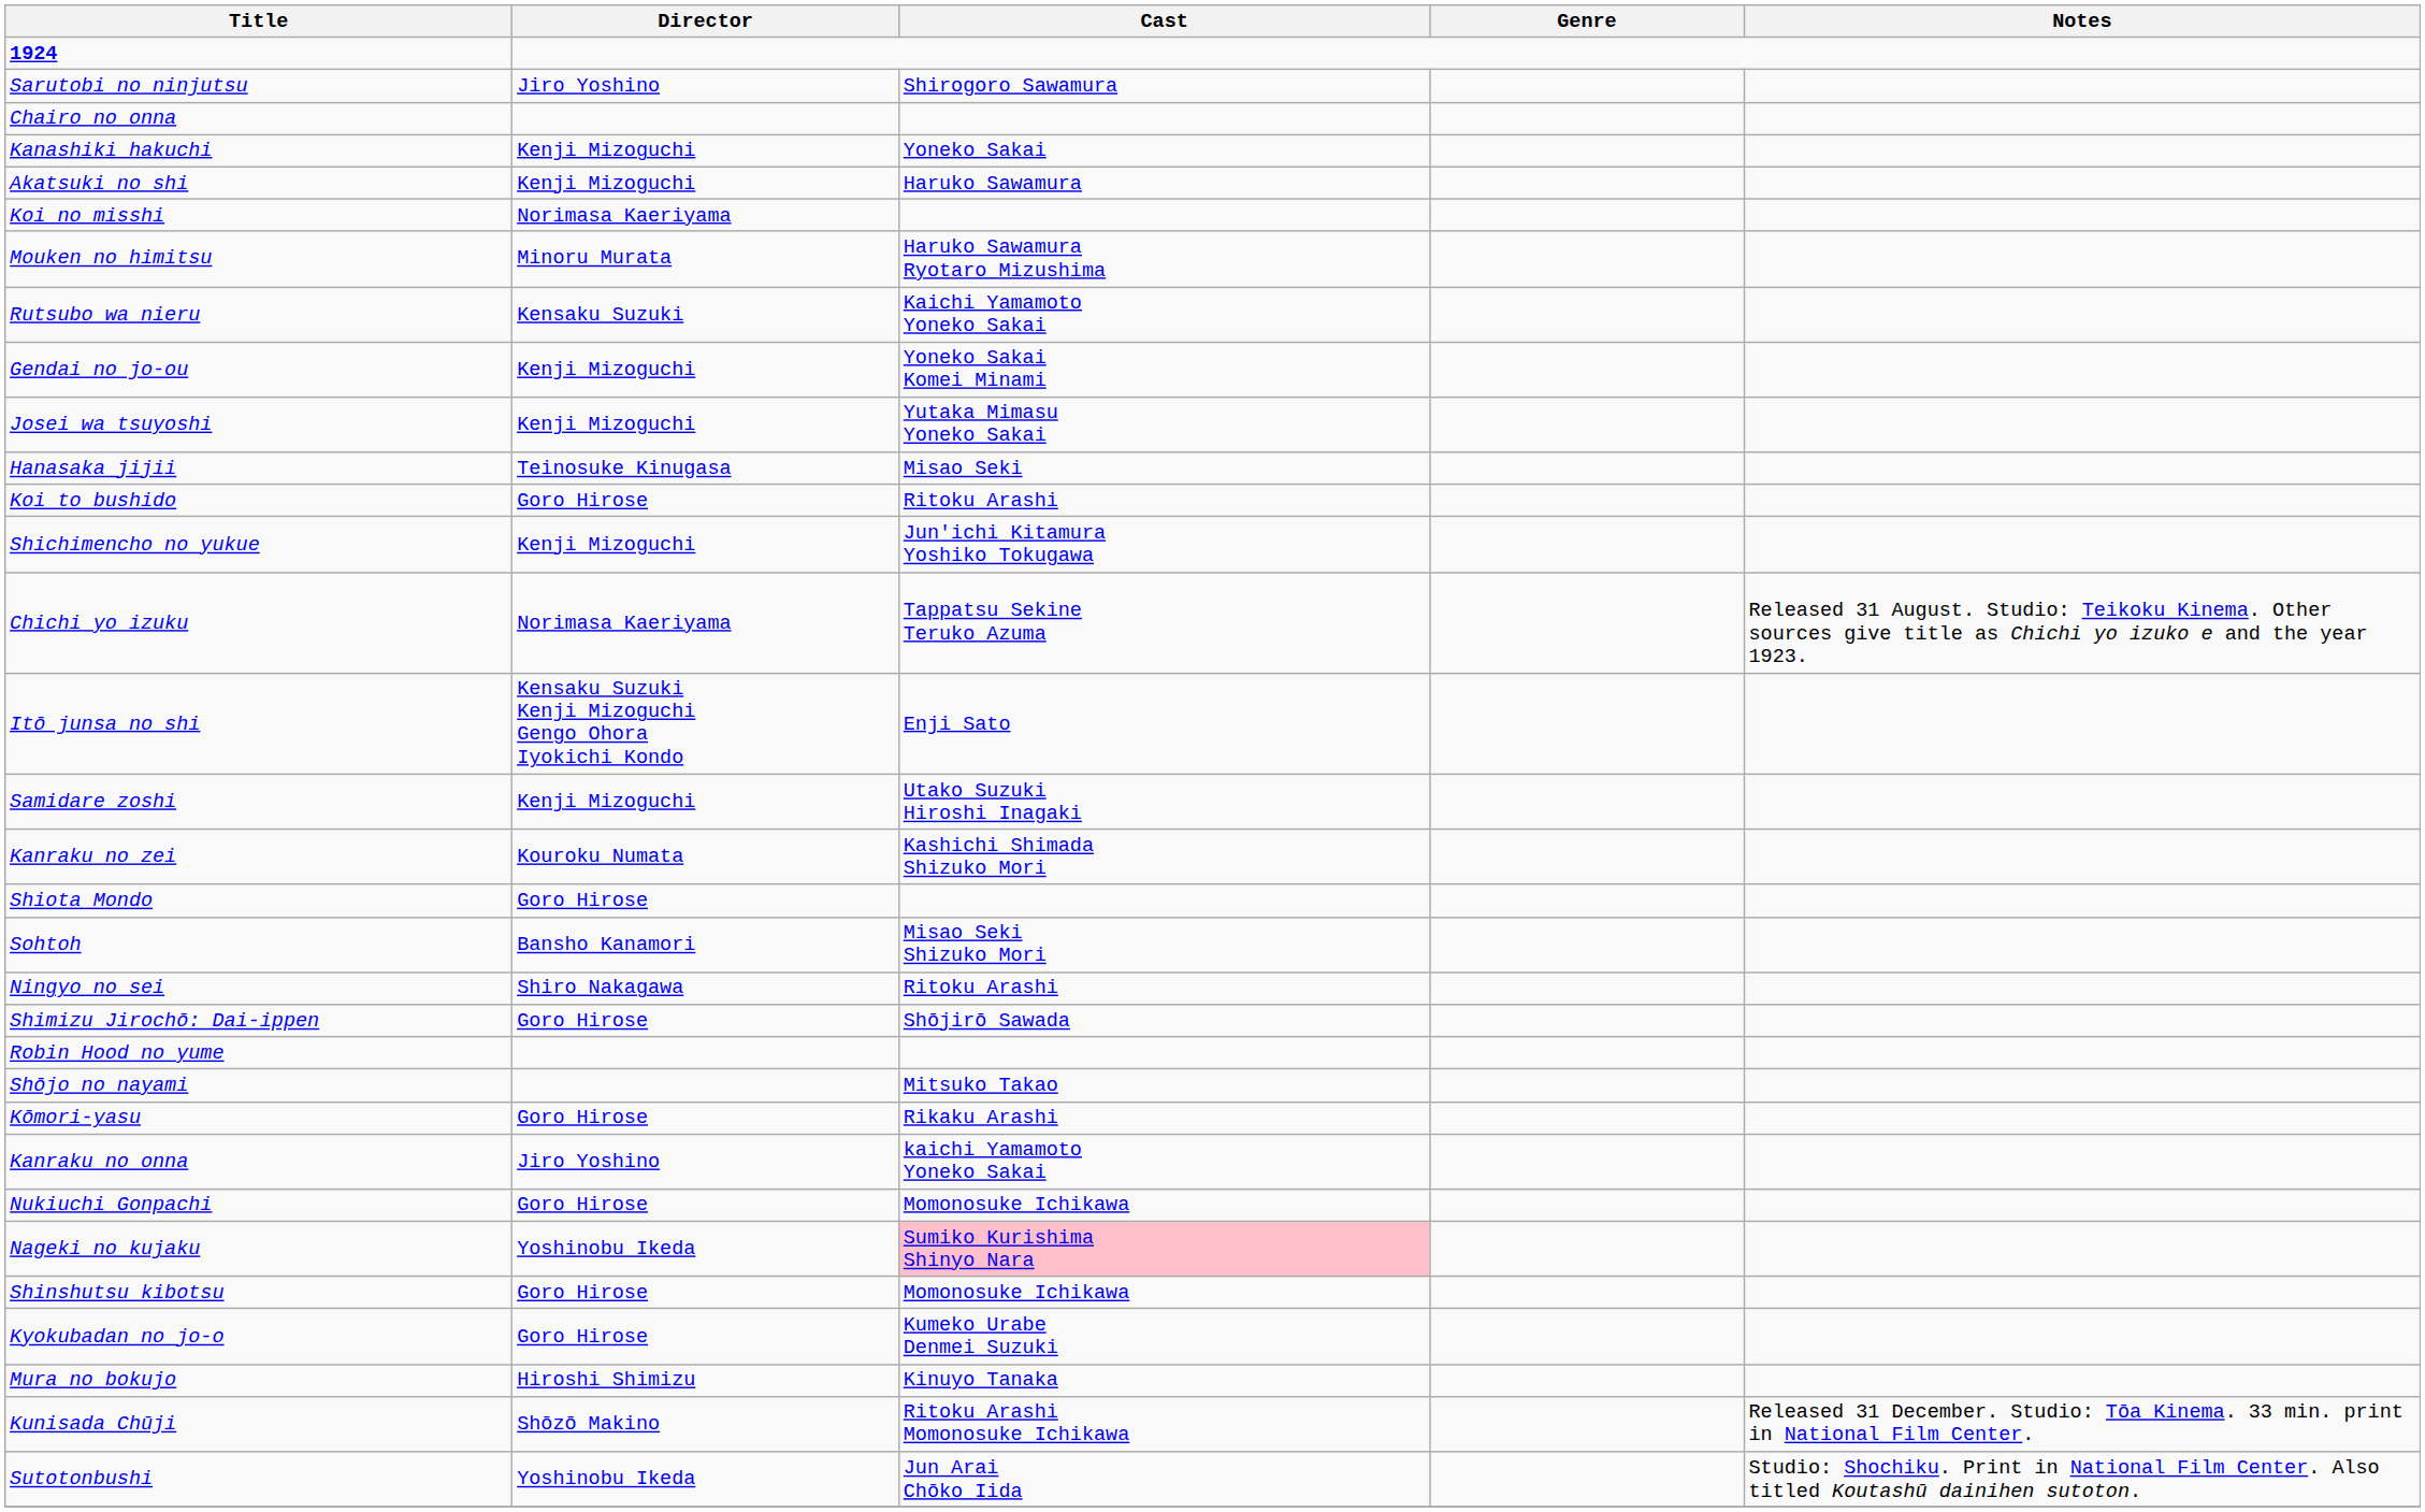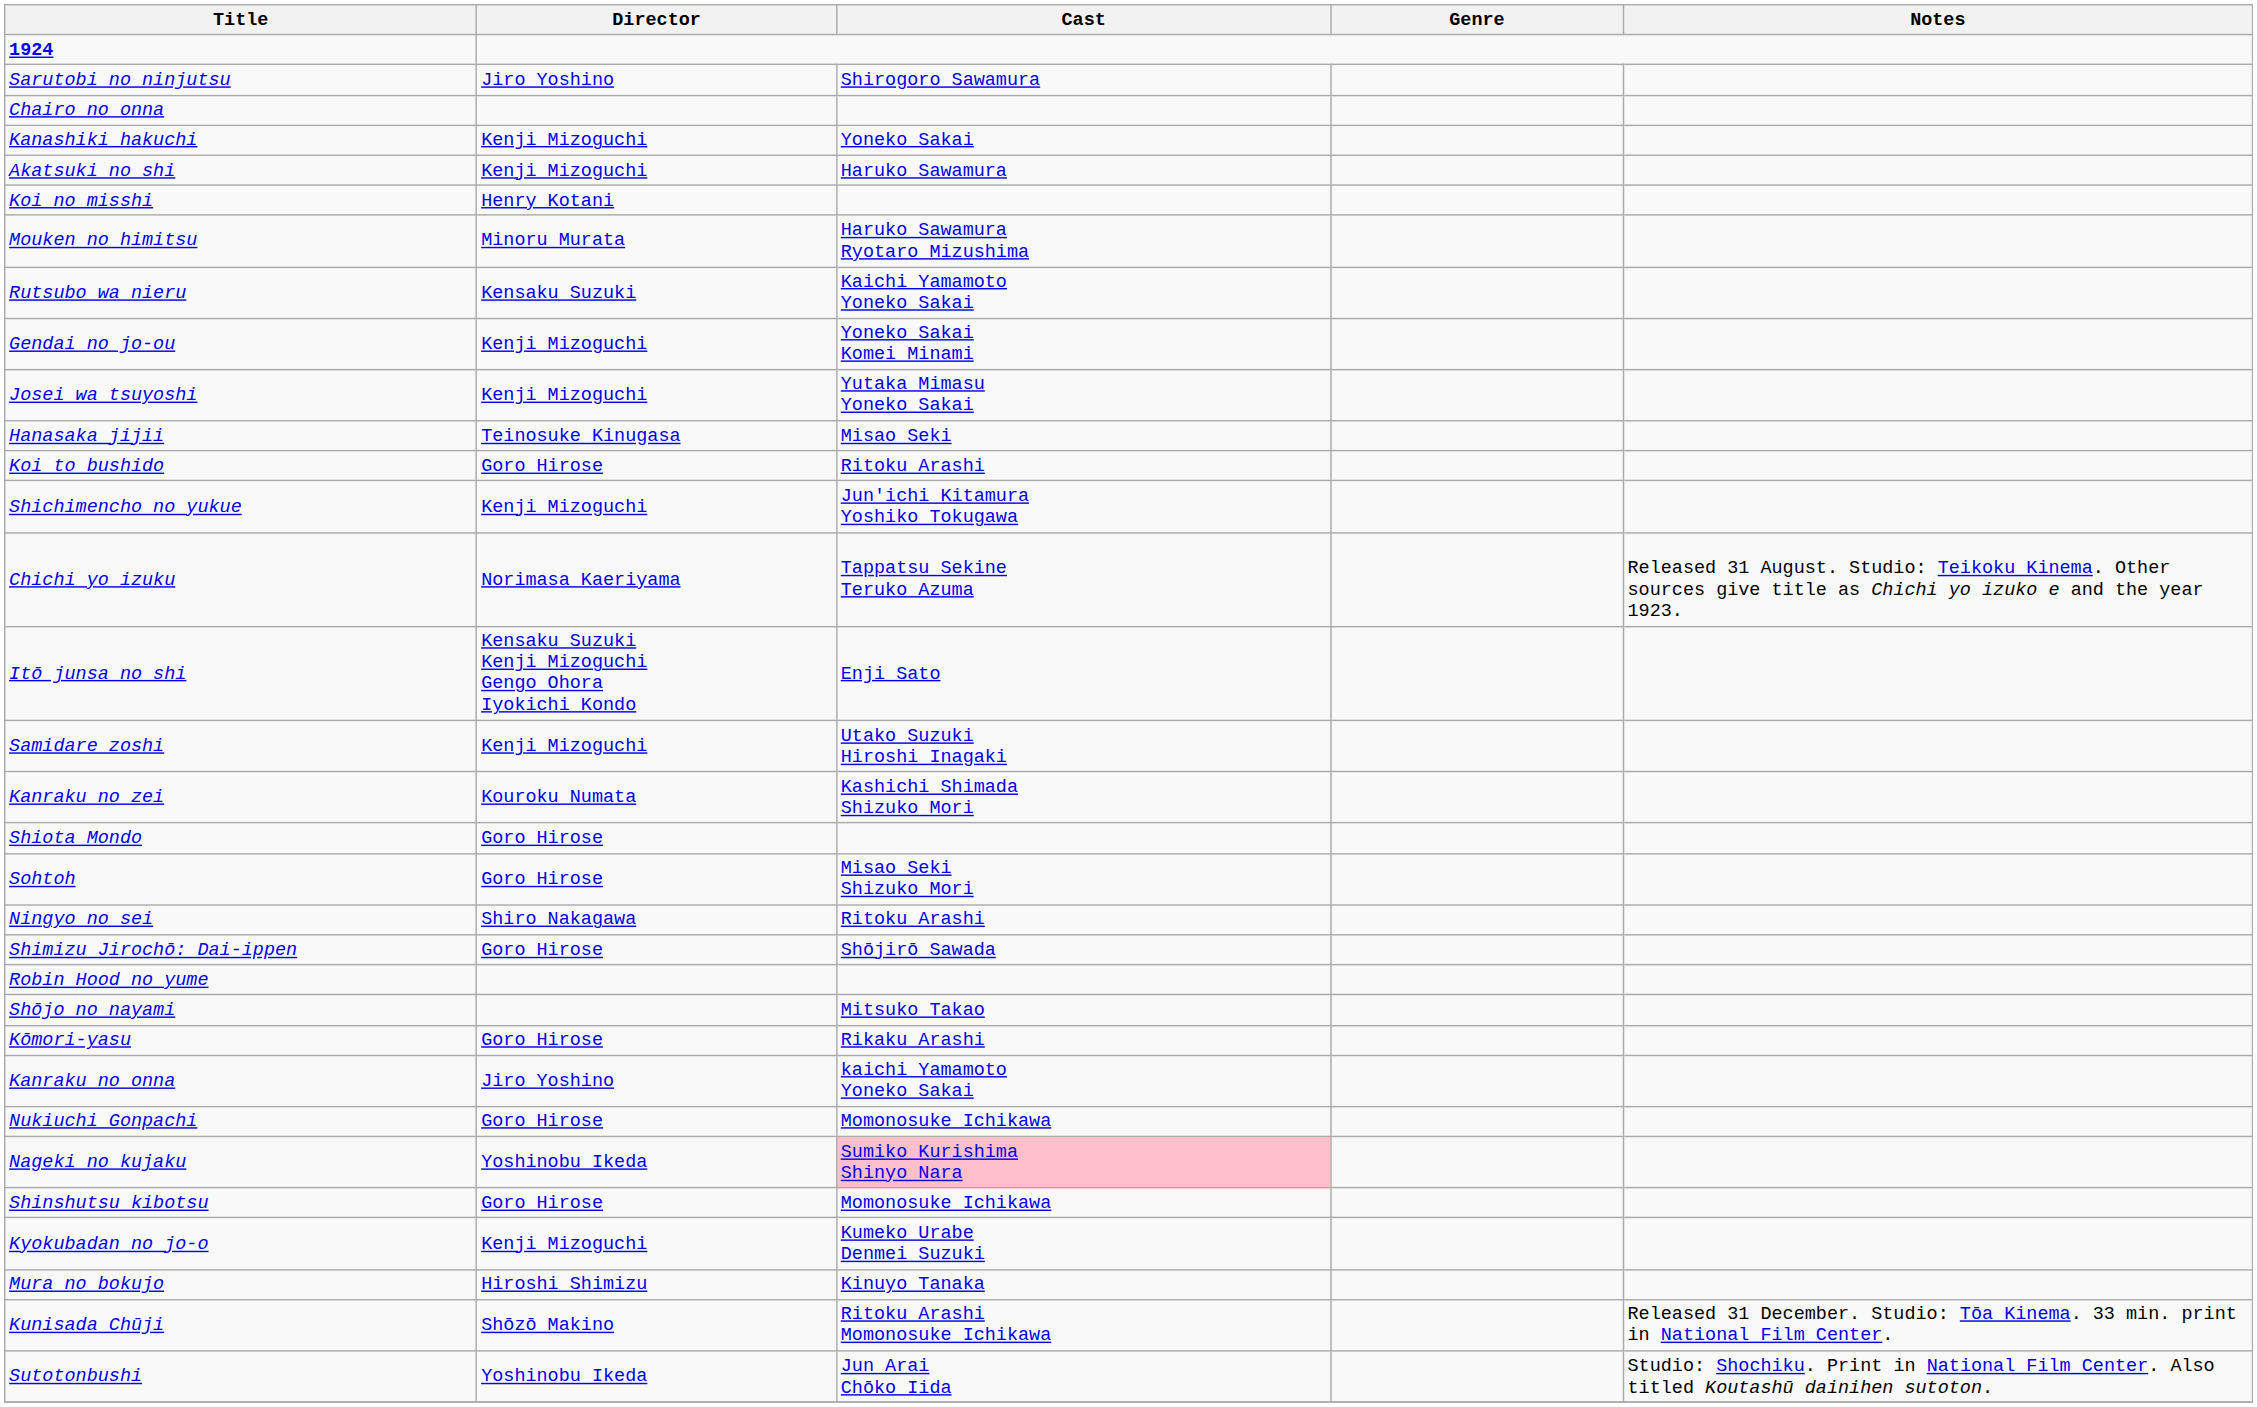 <table class="wikitable" width= "100%">
 <tr>
 <th width=21%>Title</th>
 <th width=16%>Director</th>
 <th width=22%>Cast</th>
 <th width=13%>Genre</th>
 <th width=28%>Notes</th>
 </tr>
 <tr>
 <td><strong><a href='#'>1924</a></strong></td>
 </tr>
 <tr>
 <td><em><a href='#'>Sarutobi no ninjutsu</a></em></td>
 <td><a href='#'>Jiro Yoshino</a></td>
 <td><a href='#'>Shirogoro Sawamura</a></td>
 <td></td>
 <td></td>
 </tr>
 <tr>
 <td><em><a href='#'>Chairo no onna</a></em></td>
 <td></td>
 <td></td>
 <td></td>
 <td></td>
 </tr>
 <tr>
 <td><em><a href='#'>Kanashiki hakuchi</a></em></td>
 <td><a href='#'>Kenji Mizoguchi</a></td>
 <td><a href='#'>Yoneko Sakai</a></td>
 <td></td>
 <td></td>
 </tr>
 <tr>
 <td><em><a href='#'>Akatsuki no shi</a></em></td>
 <td><a href='#'>Kenji Mizoguchi</a></td>
 <td><a href='#'>Haruko Sawamura</a></td>
 <td></td>
 <td></td>
 </tr>
 <tr>
 <td><em><a href='#'>Koi no misshi</a></em></td>
-<td><a href='#'>Norimasa Kaeriyama</a></td>
+<td><a href='#'>Henry Kotani</a></td>
 <td></td>
 <td></td>
 <td></td>
 </tr>
 <tr>
 <td><em><a href='#'>Mouken no himitsu</a></em></td>
 <td><a href='#'>Minoru Murata</a></td>
 <td><a href='#'>Haruko Sawamura</a><br><a href='#'>Ryotaro Mizushima</a></td>
 <td></td>
 <td></td>
 </tr>
 <tr>
 <td><em><a href='#'>Rutsubo wa nieru</a></em></td>
 <td><a href='#'>Kensaku Suzuki</a></td>
 <td><a href='#'>Kaichi Yamamoto</a><br><a href='#'>Yoneko Sakai</a></td>
 <td></td>
 <td></td>
 </tr>
 <tr>
 <td><em><a href='#'>Gendai no jo-ou</a></em></td>
 <td><a href='#'>Kenji Mizoguchi</a></td>
 <td><a href='#'>Yoneko Sakai</a><br><a href='#'>Komei Minami</a></td>
 <td></td>
 <td></td>
 </tr>
 <tr>
 <td><em><a href='#'>Josei wa tsuyoshi</a></em></td>
 <td><a href='#'>Kenji Mizoguchi</a></td>
 <td><a href='#'>Yutaka Mimasu</a><br><a href='#'>Yoneko Sakai</a></td>
 <td></td>
 <td></td>
 </tr>
 <tr>
 <td><em><a href='#'>Hanasaka jijii</a></em></td>
 <td><a href='#'>Teinosuke Kinugasa</a></td>
 <td><a href='#'>Misao Seki</a></td>
 <td></td>
 <td></td>
 </tr>
 <tr>
 <td><em><a href='#'>Koi to bushido</a></em></td>
 <td><a href='#'>Goro Hirose</a></td>
 <td><a href='#'>Ritoku Arashi</a></td>
 <td></td>
 <td></td>
 </tr>
 <tr>
 <td><em><a href='#'>Shichimencho no yukue</a></em></td>
 <td><a href='#'>Kenji Mizoguchi</a></td>
 <td><a href='#'>Jun'ichi Kitamura</a><br><a href='#'>Yoshiko Tokugawa</a></td>
 <td></td>
 <td></td>
 </tr>
 <tr>
 <td><em><a href='#'>Chichi yo izuku</a></em></td>
 <td><a href='#'>Norimasa Kaeriyama</a></td>
 <td><a href='#'>Tappatsu Sekine</a><br><a href='#'>Teruko Azuma</a></td>
 <td></td>
 <td><br>Released 31 August. Studio: <a href='#'>Teikoku Kinema</a>. Other sources give title as <em>Chichi yo izuko e</em> and the year 1923.</td>
 </tr>
 <tr>
 <td><em><a href='#'>Itō junsa no shi</a></em></td>
 <td><a href='#'>Kensaku Suzuki</a><br><a href='#'>Kenji Mizoguchi</a><br><a href='#'>Gengo Ohora</a><br><a href='#'>Iyokichi Kondo</a></td>
 <td><a href='#'>Enji Sato</a></td>
 <td></td>
 <td></td>
 </tr>
 <tr>
 <td><em><a href='#'>Samidare zoshi</a></em></td>
 <td><a href='#'>Kenji Mizoguchi</a></td>
 <td><a href='#'>Utako Suzuki</a><br><a href='#'>Hiroshi Inagaki</a></td>
 <td></td>
 <td></td>
 </tr>
 <tr>
 <td><em><a href='#'>Kanraku no zei</a></em></td>
 <td><a href='#'>Kouroku Numata</a></td>
 <td><a href='#'>Kashichi Shimada</a><br><a href='#'>Shizuko Mori</a></td>
 <td></td>
 <td></td>
 </tr>
 <tr>
 <td><em><a href='#'>Shiota Mondo</a></em></td>
 <td><a href='#'>Goro Hirose</a></td>
 <td></td>
 <td></td>
 <td></td>
 </tr>
 <tr>
 <td><em><a href='#'>Sohtoh</a></em></td>
-<td><a href='#'>Bansho Kanamori</a></td>
+<td><a href='#'>Goro Hirose</a></td>
 <td><a href='#'>Misao Seki</a><br><a href='#'>Shizuko Mori</a></td>
 <td></td>
 <td></td>
 </tr>
 <tr>
 <td><em><a href='#'>Ningyo no sei</a></em></td>
 <td><a href='#'>Shiro Nakagawa</a></td>
 <td><a href='#'>Ritoku Arashi</a></td>
 <td></td>
 <td></td>
 </tr>
 <tr>
 <td><em><a href='#'>Shimizu Jirochō: Dai-ippen</a></em></td>
 <td><a href='#'>Goro Hirose</a></td>
 <td><a href='#'>Shōjirō Sawada</a></td>
 <td></td>
 <td></td>
 </tr>
 <tr>
 <td><em><a href='#'>Robin Hood no yume</a></em></td>
 <td></td>
 <td></td>
 <td></td>
 <td></td>
 </tr>
 <tr>
 <td><em><a href='#'>Shōjo no nayami</a></em></td>
 <td></td>
 <td><a href='#'>Mitsuko Takao</a></td>
 <td></td>
 <td></td>
 </tr>
 <tr>
 <td><em><a href='#'>Kōmori-yasu</a></em></td>
 <td><a href='#'>Goro Hirose</a></td>
 <td><a href='#'>Rikaku Arashi</a></td>
 <td></td>
 <td></td>
 </tr>
 <tr>
 <td><em><a href='#'>Kanraku no onna</a></em></td>
 <td><a href='#'>Jiro Yoshino</a></td>
 <td><a href='#'>kaichi Yamamoto</a><br><a href='#'>Yoneko Sakai</a></td>
 <td></td>
 <td></td>
 </tr>
 <tr>
 <td><em><a href='#'>Nukiuchi Gonpachi</a></em></td>
 <td><a href='#'>Goro Hirose</a></td>
 <td><a href='#'>Momonosuke Ichikawa</a></td>
 <td></td>
 <td></td>
 </tr>
 <tr>
 <td><em><a href='#'>Nageki no kujaku</a></em></td>
 <td><a href='#'>Yoshinobu Ikeda</a></td>
 <td style="background: pink;"><a href='#'>Sumiko Kurishima</a><br><a href='#'>Shinyo Nara</a></td>
 <td></td>
 <td></td>
 </tr>
 <tr>
 <td><em><a href='#'>Shinshutsu kibotsu</a></em></td>
 <td><a href='#'>Goro Hirose</a></td>
 <td><a href='#'>Momonosuke Ichikawa</a></td>
 <td></td>
 <td></td>
 </tr>
 <tr>
 <td><em><a href='#'>Kyokubadan no jo-o</a></em></td>
-<td><a href='#'>Goro Hirose</a></td>
+<td><a href='#'>Kenji Mizoguchi</a></td>
 <td><a href='#'>Kumeko Urabe</a><br><a href='#'>Denmei Suzuki</a></td>
 <td></td>
 <td></td>
 </tr>
 <tr>
 <td><em><a href='#'>Mura no bokujo</a></em></td>
 <td><a href='#'>Hiroshi Shimizu</a></td>
 <td><a href='#'>Kinuyo Tanaka</a></td>
 <td></td>
 <td></td>
 </tr>
 <tr>
 <td><em><a href='#'>Kunisada Chūji</a></em></td>
 <td><a href='#'>Shōzō Makino</a></td>
 <td><a href='#'>Ritoku Arashi</a><br><a href='#'>Momonosuke Ichikawa</a></td>
 <td></td>
 <td>Released 31 December. Studio: <a href='#'>Tōa Kinema</a>. 33 min. print in <a href='#'>National Film Center</a>.</td>
 </tr>
 <tr>
 <td><em><a href='#'>Sutotonbushi</a></em></td>
 <td><a href='#'>Yoshinobu Ikeda</a></td>
 <td><a href='#'>Jun Arai</a><br><a href='#'>Chōko Iida</a></td>
 <td></td>
 <td>Studio: <a href='#'>Shochiku</a>. Print in <a href='#'>National Film Center</a>. Also titled <em>Koutashū dainihen sutoton</em>.</td>
 </tr>
 <tr>
 </tr>
 </table>
